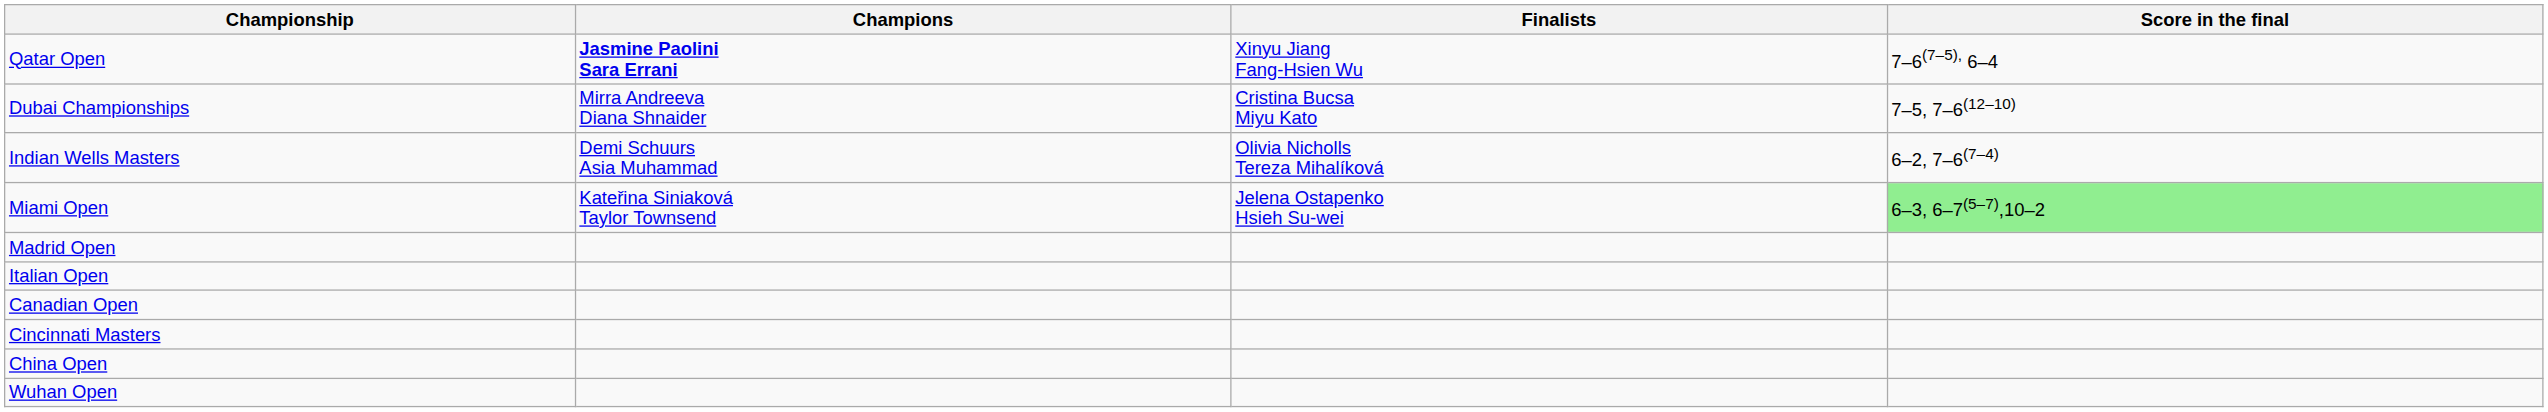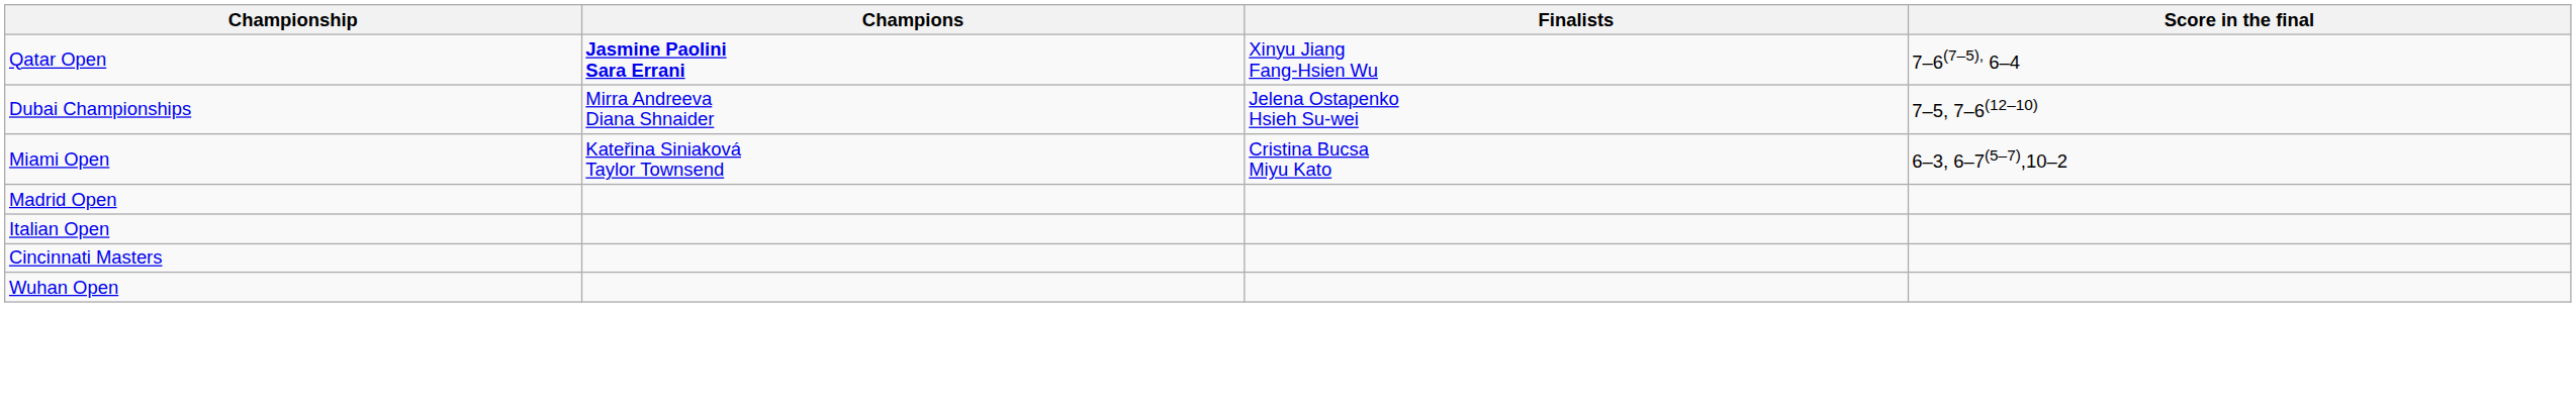 <table class="wikitable nowrap" style="font-size:90%;" width="100%">
 <tr>
 <th style="width: 20%;">Championship</th>
 <th style="width: 23%;">Champions</th>
 <th style="width: 23%;">Finalists</th>
 <th style="width: 23%;">Score in the final</th>
 </tr>
 <tr>
 <td><a href='#'>Qatar Open</a></td>
 <td><strong> <a href='#'>Jasmine Paolini</a><br> <a href='#'>Sara Errani</a></strong></td>
 <td> <a href='#'>Xinyu Jiang</a><br> <a href='#'>Fang-Hsien Wu</a></td>
 <td>7–6<sup>(7–5),</sup> 6–4</td>
 </tr>
 <tr>
 <td><a href='#'>Dubai Championships</a></td>
 <td><a href='#'>Mirra Andreeva</a><br><a href='#'>Diana Shnaider</a></td>
-<td> <a href='#'>Cristina Bucsa</a><br> <a href='#'>Miyu Kato</a></td>
+<td> <a href='#'>Jelena Ostapenko</a><br> <a href='#'>Hsieh Su-wei</a></td>
 <td>7–5, 7–6<sup>(12–10)</sup></td>
-</tr>
-<tr>
-<td><a href='#'>Indian Wells Masters</a></td>
-<td> <a href='#'>Demi Schuurs</a><br> <a href='#'>Asia Muhammad</a></td>
-<td> <a href='#'>Olivia Nicholls</a><br> <a href='#'>Tereza Mihalíková</a></td>
-<td>6–2, 7–6<sup>(7–4)</sup></td>
 </tr>
 <tr>
 <td><a href='#'>Miami Open</a></td>
 <td> <a href='#'>Kateřina Siniaková</a><br> <a href='#'>Taylor Townsend</a></td>
-<td> <a href='#'>Jelena Ostapenko</a><br> <a href='#'>Hsieh Su-wei</a></td>
-<td style="background: lightgreen;">6–3, 6–7<sup>(5–7)</sup>,10–2</td>
+<td> <a href='#'>Cristina Bucsa</a><br> <a href='#'>Miyu Kato</a></td>
+<td>6–3, 6–7<sup>(5–7)</sup>,10–2</td>
 </tr>
 <tr>
 <td><a href='#'>Madrid Open</a></td>
 <td></td>
 <td></td>
 <td></td>
 </tr>
 <tr>
 <td><a href='#'>Italian Open</a></td>
 <td></td>
 <td></td>
 <td></td>
 </tr>
 <tr>
-<td><a href='#'>Canadian Open</a></td>
-<td></td>
-<td></td>
-<td></td>
-</tr>
-<tr>
 <td><a href='#'>Cincinnati Masters</a></td>
-<td></td>
-<td></td>
-<td></td>
-</tr>
-<tr>
-<td><a href='#'>China Open</a></td>
 <td></td>
 <td></td>
 <td></td>
 </tr>
 <tr>
 <td><a href='#'>Wuhan Open</a></td>
 <td></td>
 <td></td>
 <td></td>
 </tr>
 </table>
